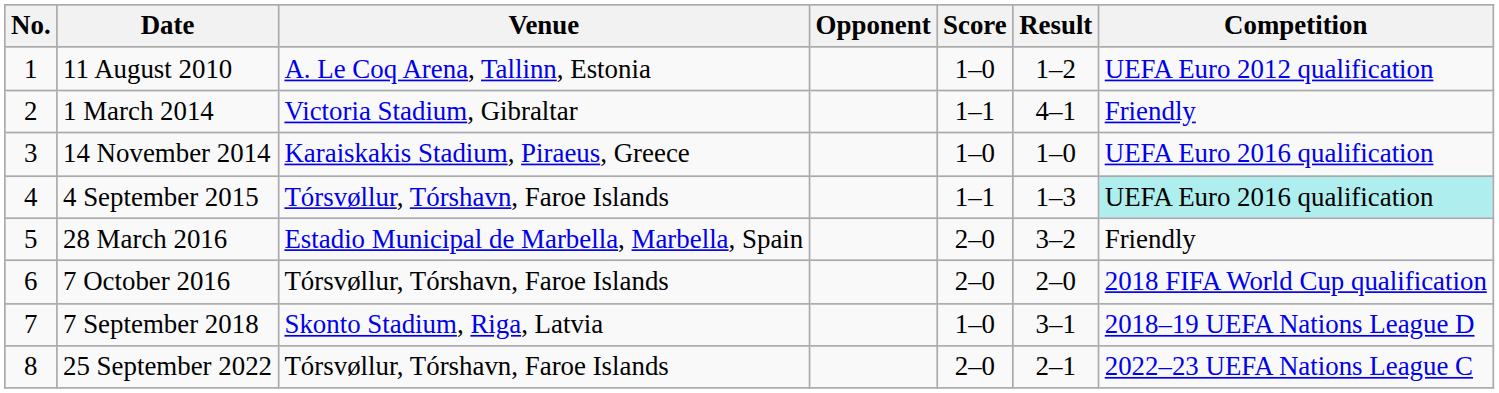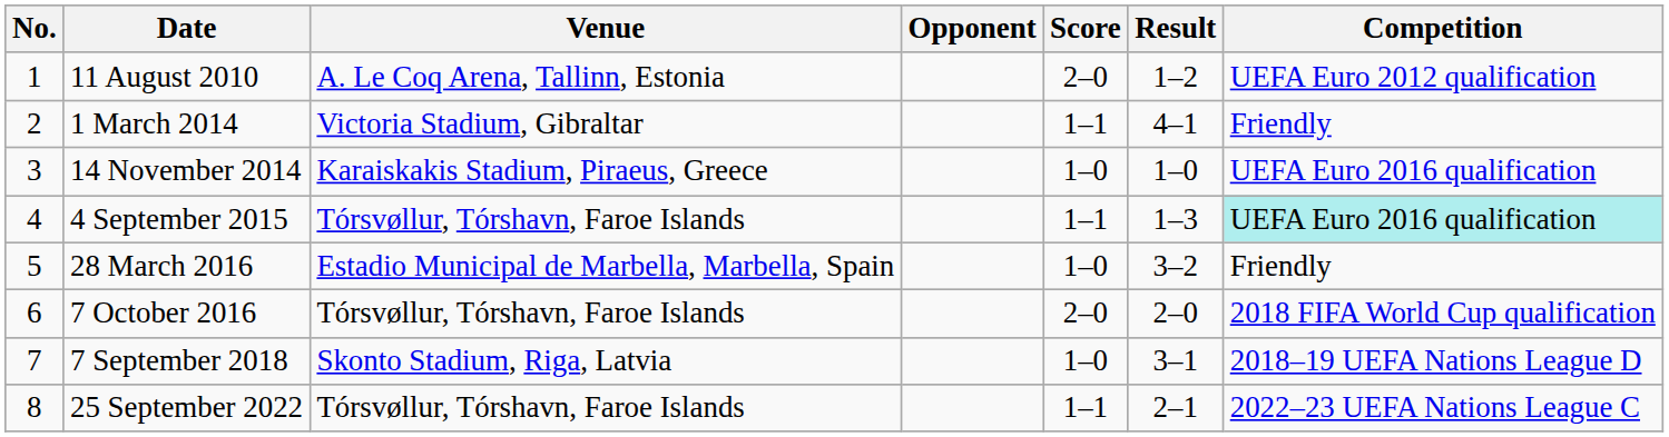 <table class="wikitable sortable">
 <tr>
 <th scope="col">No.</th>
 <th scope="col">Date</th>
 <th scope="col">Venue</th>
 <th scope="col">Opponent</th>
 <th scope="col">Score</th>
 <th scope="col">Result</th>
 <th scope="col">Competition</th>
 </tr>
 <tr>
 <td align="center">1</td>
 <td>11 August 2010</td>
 <td><a href='#'>A. Le Coq Arena</a>, <a href='#'>Tallinn</a>, Estonia</td>
 <td></td>
-<td align="center">1–0</td>
+<td align="center">2–0</td>
 <td align="center">1–2</td>
 <td><a href='#'>UEFA Euro 2012 qualification</a></td>
 </tr>
 <tr>
 <td align="center">2</td>
 <td>1 March 2014</td>
 <td><a href='#'>Victoria Stadium</a>, Gibraltar</td>
 <td></td>
 <td align="center">1–1</td>
 <td align="center">4–1</td>
 <td><a href='#'>Friendly</a></td>
 </tr>
 <tr>
 <td align="center">3</td>
 <td>14 November 2014</td>
 <td><a href='#'>Karaiskakis Stadium</a>, <a href='#'>Piraeus</a>, Greece</td>
 <td></td>
 <td align="center">1–0</td>
 <td align="center">1–0</td>
 <td><a href='#'>UEFA Euro 2016 qualification</a></td>
 </tr>
 <tr>
 <td align="center">4</td>
 <td>4 September 2015</td>
 <td><a href='#'>Tórsvøllur</a>, <a href='#'>Tórshavn</a>, Faroe Islands</td>
 <td></td>
 <td align="center">1–1</td>
 <td align="center">1–3</td>
 <td style="background: paleturquoise;">UEFA Euro 2016 qualification</td>
 </tr>
 <tr>
 <td align="center">5</td>
 <td>28 March 2016</td>
 <td><a href='#'>Estadio Municipal de Marbella</a>, <a href='#'>Marbella</a>, Spain</td>
 <td></td>
-<td align="center">2–0</td>
+<td align="center">1–0</td>
 <td align="center">3–2</td>
 <td>Friendly</td>
 </tr>
 <tr>
 <td align="center">6</td>
 <td>7 October 2016</td>
 <td>Tórsvøllur, Tórshavn, Faroe Islands</td>
 <td></td>
 <td align="center">2–0</td>
 <td align="center">2–0</td>
 <td><a href='#'>2018 FIFA World Cup qualification</a></td>
 </tr>
 <tr>
 <td align="center">7</td>
 <td>7 September 2018</td>
 <td><a href='#'>Skonto Stadium</a>, <a href='#'>Riga</a>, Latvia</td>
 <td></td>
 <td align="center">1–0</td>
 <td align="center">3–1</td>
 <td><a href='#'>2018–19 UEFA Nations League D</a></td>
 </tr>
 <tr>
 <td align="center">8</td>
 <td>25 September 2022</td>
 <td>Tórsvøllur, Tórshavn, Faroe Islands</td>
 <td></td>
-<td align="center">2–0</td>
+<td align="center">1–1</td>
 <td align="center">2–1</td>
 <td><a href='#'>2022–23 UEFA Nations League C</a></td>
 </tr>
 </table>
